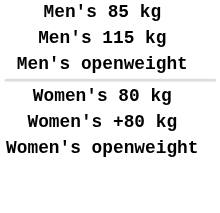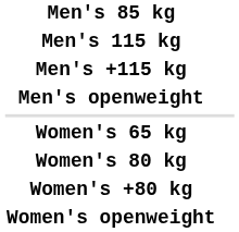 <table>
 <tr>
 <th scope="row">Men's 85 kg</th>
 <td></td>
 <td></td>
 <td></td>
 </tr>
 <tr>
 <th scope="row">Men's 115 kg</th>
 <td></td>
 <td></td>
 <td></td>
 </tr>
 <tr>
+<th scope="row">Men's +115 kg</th>
+<td></td>
+<td></td>
+<td></td>
+</tr>
+<tr>
 <th scope="row">Men's openweight</th>
 <td></td>
 <td></td>
 <td></td>
 </tr>
 <tr bgcolor=#DDDDDD>
 <td colspan=4></td>
+</tr>
+<tr>
+<th scope="row">Women's 65 kg</th>
+<td></td>
+<td></td>
+<td></td>
 </tr>
 <tr>
 <th scope="row">Women's 80 kg</th>
 <td></td>
 <td></td>
 <td></td>
 </tr>
 <tr>
 <th scope="row">Women's +80 kg</th>
 <td></td>
 <td></td>
 <td></td>
 </tr>
 <tr>
 <th scope="row">Women's openweight</th>
 <td></td>
 <td></td>
 <td></td>
 </tr>
 </table>
